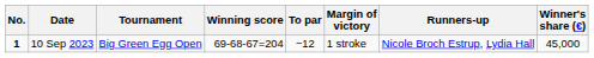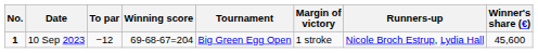 <table class="wikitable" style="font-size:95%;">
 <tr>
 <th>No.</th>
 <th>Date</th>
+<th>To par</th>
+<th>Winning score</th>
 <th>Tournament</th>
-<th>Winning score</th>
-<th>To par</th>
 <th>Margin of<br>victory</th>
 <th>Runners-up</th>
 <th>Winner's<br>share (<a href='#'>€</a>)</th>
 </tr>
 <tr>
 <td align=center><strong>1</strong></td>
 <td align=right>10 Sep <a href='#'>2023</a></td>
+<td align=center>−12</td>
+<td align=right>69-68-67=204</td>
 <td><a href='#'>Big Green Egg Open</a></td>
-<td align=right>69-68-67=204</td>
-<td align=center>−12</td>
 <td>1 stroke</td>
 <td> <a href='#'>Nicole Broch Estrup</a>,  <a href='#'>Lydia Hall</a></td>
-<td align=center>45,000</td>
+<td align=center>45,600</td>
 </tr>
 </table>
